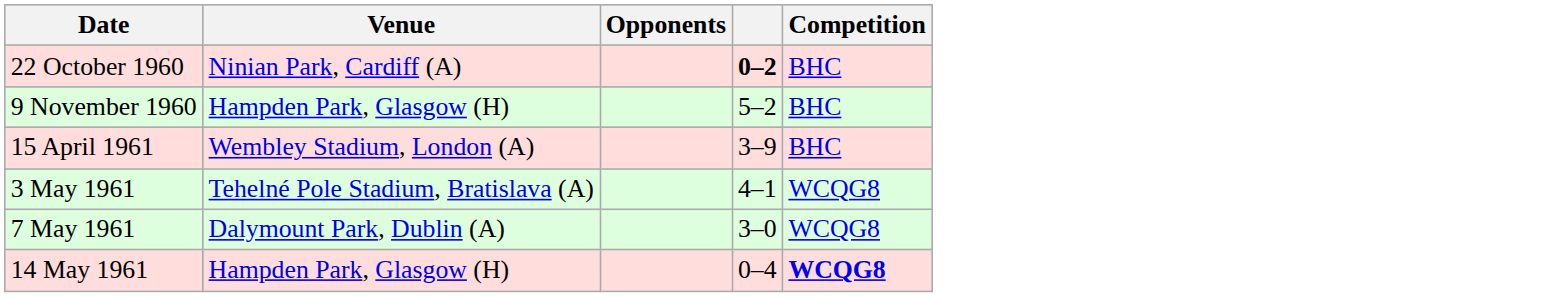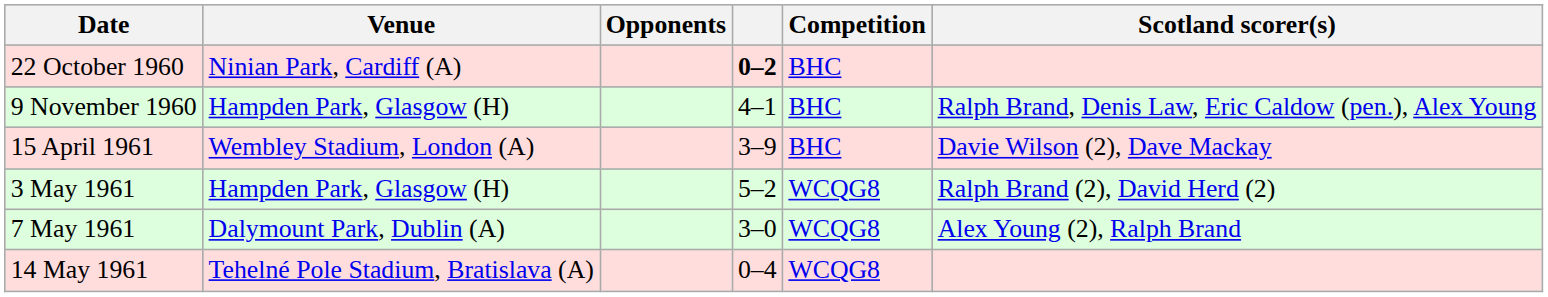 <table class="wikitable">
 <tr>
 <th>Date</th>
 <th>Venue</th>
 <th>Opponents</th>
 <th></th>
 <th>Competition</th>
+<th>Scotland scorer(s)</th>
 </tr>
 <tr bgcolor=#ffdddd>
 <td>22 October 1960</td>
 <td><a href='#'>Ninian Park</a>, <a href='#'>Cardiff</a> (A)</td>
 <td></td>
 <td align=center><strong>0–2</strong></td>
 <td><a href='#'>BHC</a></td>
+<td></td>
 </tr>
 <tr bgcolor=#ddffdd>
 <td>9 November 1960</td>
 <td><a href='#'>Hampden Park</a>, <a href='#'>Glasgow</a> (H)</td>
 <td></td>
-<td align=center>5–2</td>
+<td align=center>4–1</td>
 <td><a href='#'>BHC</a></td>
+<td><a href='#'>Ralph Brand</a>, <a href='#'>Denis Law</a>, <a href='#'>Eric Caldow</a> (<a href='#'>pen.</a>), <a href='#'>Alex Young</a></td>
 </tr>
 <tr bgcolor=#ffdddd>
 <td>15 April 1961</td>
 <td><a href='#'>Wembley Stadium</a>, <a href='#'>London</a> (A)</td>
 <td></td>
 <td align=center>3–9</td>
 <td><a href='#'>BHC</a></td>
+<td><a href='#'>Davie Wilson</a> (2), <a href='#'>Dave Mackay</a></td>
 </tr>
 <tr bgcolor=#ddffdd>
 <td>3 May 1961</td>
-<td><a href='#'>Tehelné Pole Stadium</a>, <a href='#'>Bratislava</a> (A)</td>
+<td><a href='#'>Hampden Park</a>, <a href='#'>Glasgow</a> (H)</td>
 <td></td>
-<td align=center>4–1</td>
+<td align=center>5–2</td>
 <td><a href='#'>WCQG8</a></td>
+<td><a href='#'>Ralph Brand</a> (2), <a href='#'>David Herd</a> (2)</td>
 </tr>
 <tr bgcolor=#ddffdd>
 <td>7 May 1961</td>
 <td><a href='#'>Dalymount Park</a>, <a href='#'>Dublin</a> (A)</td>
 <td></td>
 <td align=center>3–0</td>
 <td><a href='#'>WCQG8</a></td>
+<td><a href='#'>Alex Young</a> (2), <a href='#'>Ralph Brand</a></td>
 </tr>
 <tr bgcolor=#ffdddd>
 <td>14 May 1961</td>
-<td><a href='#'>Hampden Park</a>, <a href='#'>Glasgow</a> (H)</td>
+<td><a href='#'>Tehelné Pole Stadium</a>, <a href='#'>Bratislava</a> (A)</td>
 <td></td>
 <td align=center>0–4</td>
-<td><strong><a href='#'>WCQG8</a></strong></td>
+<td><a href='#'>WCQG8</a></td>
+<td></td>
 </tr>
 </table>
